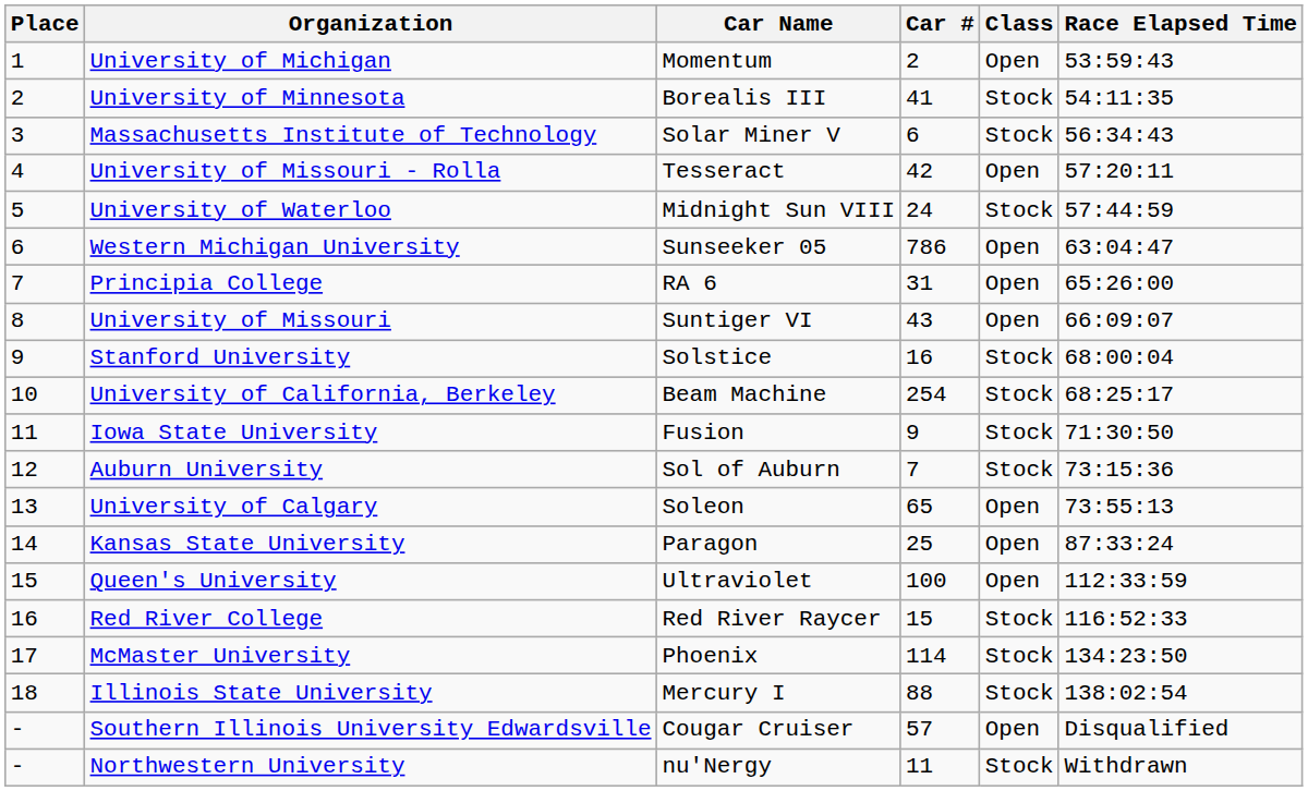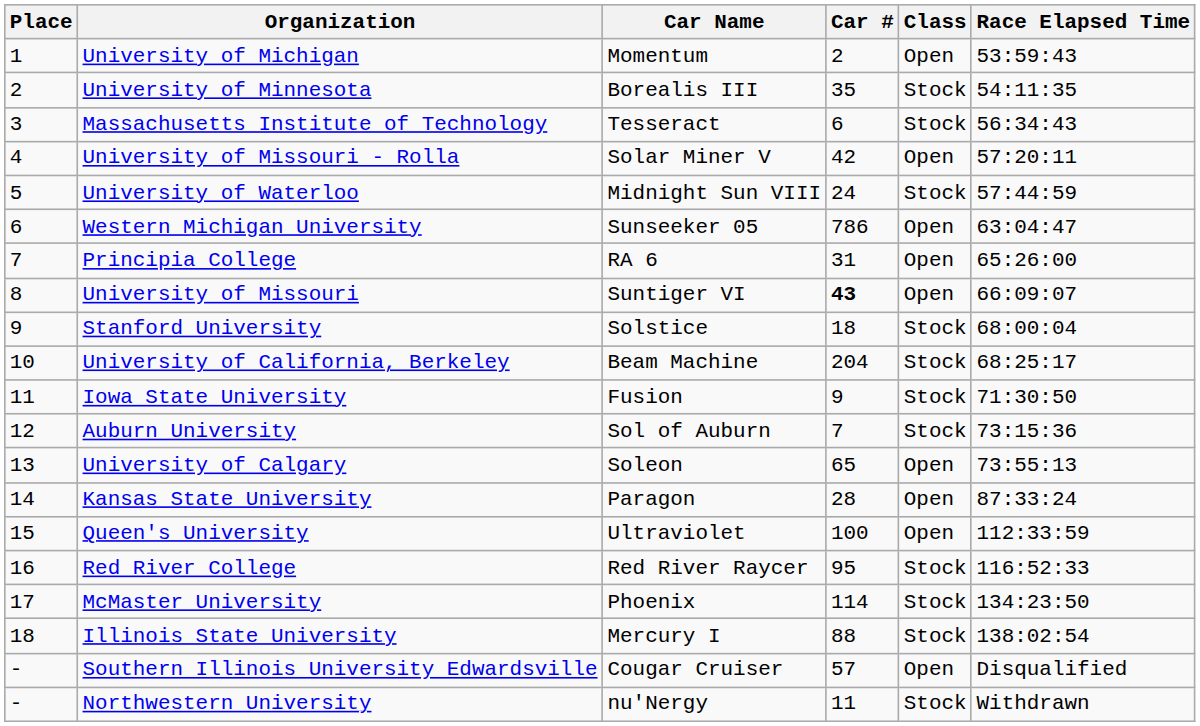 <table class="wikitable">
 <tr>
 <th>Place</th>
 <th>Organization</th>
 <th>Car Name</th>
 <th>Car #</th>
 <th>Class</th>
 <th>Race Elapsed Time</th>
 </tr>
 <tr>
 <td>1</td>
 <td><a href='#'>University of Michigan</a></td>
 <td>Momentum</td>
 <td>2</td>
 <td>Open</td>
 <td>53:59:43</td>
 </tr>
 <tr>
 <td>2</td>
 <td><a href='#'>University of Minnesota</a></td>
 <td>Borealis III</td>
-<td>41</td>
+<td>35</td>
 <td>Stock</td>
 <td>54:11:35</td>
 </tr>
 <tr>
 <td>3</td>
 <td><a href='#'>Massachusetts Institute of Technology</a></td>
-<td>Solar Miner V</td>
+<td>Tesseract</td>
 <td>6</td>
 <td>Stock</td>
 <td>56:34:43</td>
 </tr>
 <tr>
 <td>4</td>
 <td><a href='#'>University of Missouri - Rolla</a></td>
-<td>Tesseract</td>
+<td>Solar Miner V</td>
 <td>42</td>
 <td>Open</td>
 <td>57:20:11</td>
 </tr>
 <tr>
 <td>5</td>
 <td><a href='#'>University of Waterloo</a></td>
 <td>Midnight Sun VIII</td>
 <td>24</td>
 <td>Stock</td>
 <td>57:44:59</td>
 </tr>
 <tr>
 <td>6</td>
 <td><a href='#'>Western Michigan University</a></td>
 <td>Sunseeker 05</td>
 <td>786</td>
 <td>Open</td>
 <td>63:04:47</td>
 </tr>
 <tr>
 <td>7</td>
 <td><a href='#'>Principia College</a></td>
 <td>RA 6</td>
 <td>31</td>
 <td>Open</td>
 <td>65:26:00</td>
 </tr>
 <tr>
 <td>8</td>
 <td><a href='#'>University of Missouri</a></td>
 <td>Suntiger VI</td>
-<td>43</td>
+<td><strong>43</strong></td>
 <td>Open</td>
 <td>66:09:07</td>
 </tr>
 <tr>
 <td>9</td>
 <td><a href='#'>Stanford University</a></td>
 <td>Solstice</td>
-<td>16</td>
+<td>18</td>
 <td>Stock</td>
 <td>68:00:04</td>
 </tr>
 <tr>
 <td>10</td>
 <td><a href='#'>University of California, Berkeley</a></td>
 <td>Beam Machine</td>
-<td>254</td>
+<td>204</td>
 <td>Stock</td>
 <td>68:25:17</td>
 </tr>
 <tr>
 <td>11</td>
 <td><a href='#'>Iowa State University</a></td>
 <td>Fusion</td>
 <td>9</td>
 <td>Stock</td>
 <td>71:30:50</td>
 </tr>
 <tr>
 <td>12</td>
 <td><a href='#'>Auburn University</a></td>
 <td>Sol of Auburn</td>
 <td>7</td>
 <td>Stock</td>
 <td>73:15:36</td>
 </tr>
 <tr>
 <td>13</td>
 <td><a href='#'>University of Calgary</a></td>
 <td>Soleon</td>
 <td>65</td>
 <td>Open</td>
 <td>73:55:13</td>
 </tr>
 <tr>
 <td>14</td>
 <td><a href='#'>Kansas State University</a></td>
 <td>Paragon</td>
-<td>25</td>
+<td>28</td>
 <td>Open</td>
 <td>87:33:24</td>
 </tr>
 <tr>
 <td>15</td>
 <td><a href='#'>Queen's University</a></td>
 <td>Ultraviolet</td>
 <td>100</td>
 <td>Open</td>
 <td>112:33:59</td>
 </tr>
 <tr>
 <td>16</td>
 <td><a href='#'>Red River College</a></td>
 <td>Red River Raycer</td>
-<td>15</td>
+<td>95</td>
 <td>Stock</td>
 <td>116:52:33</td>
 </tr>
 <tr>
 <td>17</td>
 <td><a href='#'>McMaster University</a></td>
 <td>Phoenix</td>
 <td>114</td>
 <td>Stock</td>
 <td>134:23:50</td>
 </tr>
 <tr>
 <td>18</td>
 <td><a href='#'>Illinois State University</a></td>
 <td>Mercury I</td>
 <td>88</td>
 <td>Stock</td>
 <td>138:02:54</td>
 </tr>
 <tr>
 <td>-</td>
 <td><a href='#'>Southern Illinois University Edwardsville</a></td>
 <td>Cougar Cruiser</td>
 <td>57</td>
 <td>Open</td>
 <td>Disqualified</td>
 </tr>
 <tr>
 <td>-</td>
 <td><a href='#'>Northwestern University</a></td>
 <td>nu'Nergy</td>
 <td>11</td>
 <td>Stock</td>
 <td>Withdrawn</td>
 </tr>
 </table>
